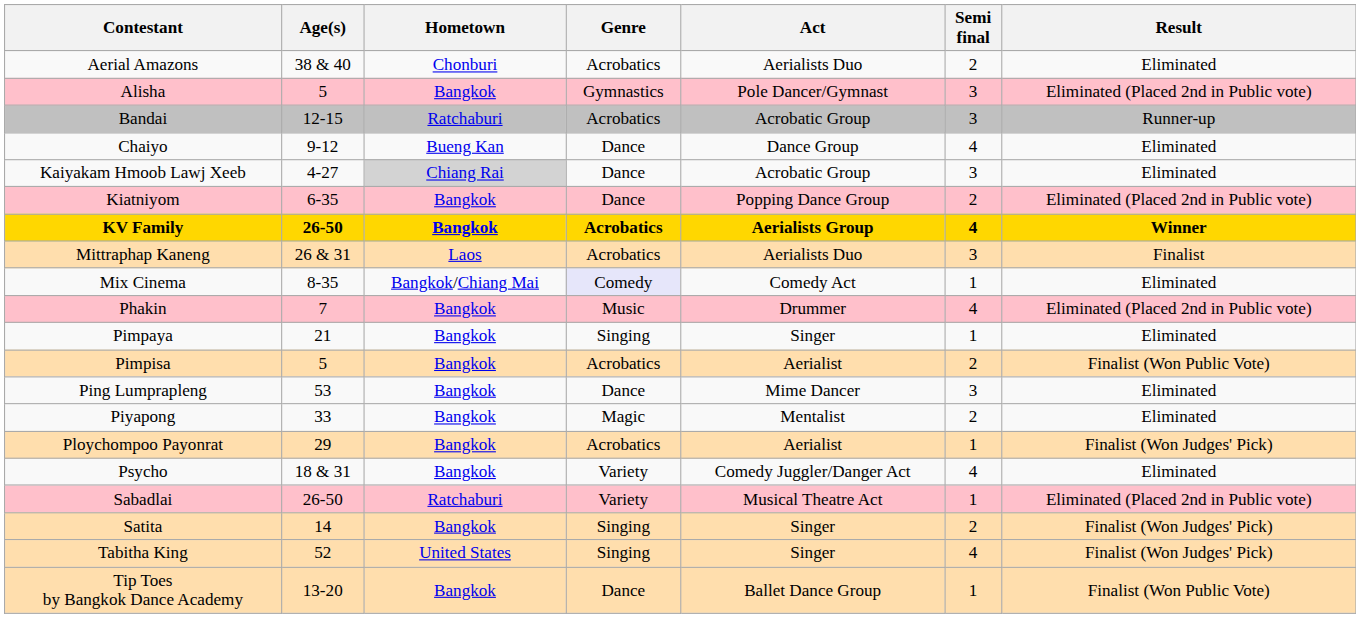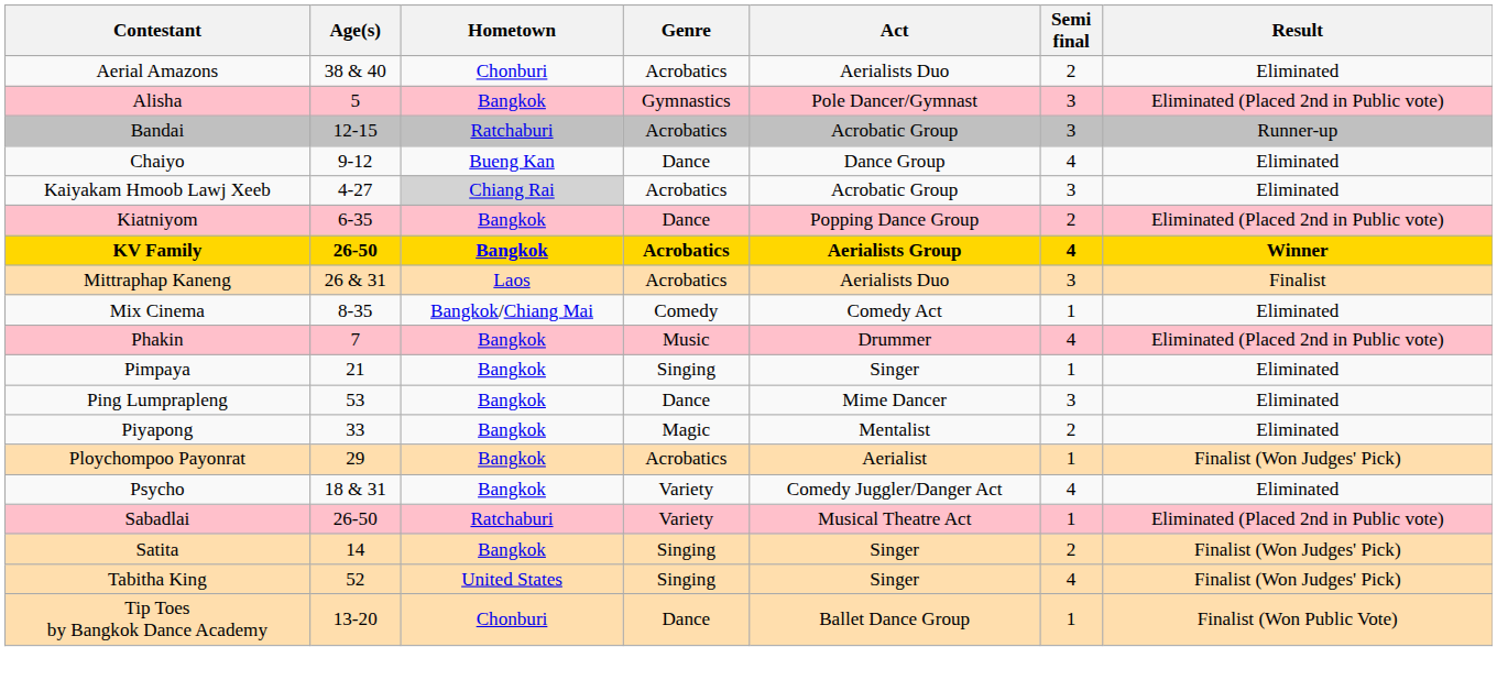 <table class="wikitable sortable" style="width:100%; text-align:center;">
 <tr>
 <th>Contestant</th>
 <th>Age(s)</th>
 <th>Hometown</th>
 <th>Genre</th>
 <th>Act</th>
 <th>Semi<br>final</th>
 <th>Result</th>
 </tr>
 <tr>
 <td>Aerial Amazons</td>
 <td>38 & 40</td>
 <td><a href='#'>Chonburi</a></td>
 <td>Acrobatics</td>
 <td>Aerialists Duo</td>
 <td>2</td>
 <td>Eliminated</td>
 </tr>
 <tr bgcolor=pink>
 <td>Alisha </td>
 <td>5</td>
 <td><a href='#'>Bangkok</a></td>
 <td>Gymnastics</td>
 <td>Pole Dancer/Gymnast</td>
 <td>3</td>
 <td>Eliminated (Placed 2nd in Public vote)</td>
 </tr>
 <tr bgcolor=silver>
 <td>Bandai </td>
 <td>12-15</td>
 <td><a href='#'>Ratchaburi</a></td>
 <td>Acrobatics</td>
 <td>Acrobatic Group</td>
 <td>3</td>
 <td>Runner-up</td>
 </tr>
 <tr>
 <td>Chaiyo</td>
 <td>9-12</td>
 <td><a href='#'>Bueng Kan</a></td>
 <td>Dance</td>
 <td>Dance Group</td>
 <td>4</td>
 <td>Eliminated</td>
 </tr>
 <tr>
 <td>Kaiyakam Hmoob Lawj Xeeb </td>
 <td>4-27</td>
 <td style="background: lightgrey;"><a href='#'>Chiang Rai</a></td>
-<td>Dance</td>
+<td>Acrobatics</td>
 <td>Acrobatic Group</td>
 <td>3</td>
 <td>Eliminated</td>
 </tr>
 <tr bgcolor=pink>
 <td>Kiatniyom</td>
 <td>6-35</td>
 <td><a href='#'>Bangkok</a></td>
 <td>Dance</td>
 <td>Popping Dance Group</td>
 <td>2</td>
 <td>Eliminated (Placed 2nd in Public vote)</td>
 </tr>
 <tr bgcolor=gold>
 <td><strong>KV Family</strong></td>
 <td><strong>26-50</strong></td>
 <td><strong><a href='#'>Bangkok</a></strong></td>
 <td><strong>Acrobatics</strong></td>
 <td><strong>Aerialists Group</strong></td>
 <td><strong>4</strong></td>
 <td><strong>Winner</strong></td>
 </tr>
 <tr bgcolor=NavajoWhite>
 <td>Mittraphap Kaneng </td>
 <td>26 & 31</td>
 <td><a href='#'>Laos</a></td>
 <td>Acrobatics</td>
 <td>Aerialists Duo</td>
 <td>3</td>
 <td>Finalist</td>
 </tr>
 <tr>
 <td>Mix Cinema</td>
 <td>8-35</td>
 <td><a href='#'>Bangkok</a>/<a href='#'>Chiang Mai</a></td>
-<td style="background: lavender;">Comedy</td>
+<td>Comedy</td>
 <td>Comedy Act</td>
 <td>1</td>
 <td>Eliminated</td>
 </tr>
 <tr bgcolor=pink>
 <td>Phakin</td>
 <td>7</td>
 <td><a href='#'>Bangkok</a></td>
 <td>Music</td>
 <td>Drummer</td>
 <td>4</td>
 <td>Eliminated (Placed 2nd in Public vote)</td>
 </tr>
 <tr>
 <td>Pimpaya</td>
 <td>21</td>
 <td><a href='#'>Bangkok</a></td>
 <td>Singing</td>
 <td>Singer</td>
 <td>1</td>
 <td>Eliminated</td>
-</tr>
-<tr bgcolor=navajowhite>
-<td>Pimpisa</td>
-<td>5</td>
-<td><a href='#'>Bangkok</a></td>
-<td>Acrobatics</td>
-<td>Aerialist</td>
-<td>2</td>
-<td>Finalist (Won Public Vote)</td>
 </tr>
 <tr>
 <td>Ping Lumprapleng</td>
 <td>53</td>
 <td><a href='#'>Bangkok</a></td>
 <td>Dance</td>
 <td>Mime Dancer</td>
 <td>3</td>
 <td>Eliminated</td>
 </tr>
 <tr>
 <td>Piyapong</td>
 <td>33</td>
 <td><a href='#'>Bangkok</a></td>
 <td>Magic</td>
 <td>Mentalist</td>
 <td>2</td>
 <td>Eliminated</td>
 </tr>
 <tr bgcolor=NavajoWhite>
 <td>Ploychompoo Payonrat </td>
 <td>29</td>
 <td><a href='#'>Bangkok</a></td>
 <td>Acrobatics</td>
 <td>Aerialist</td>
 <td>1</td>
 <td>Finalist (Won Judges' Pick)</td>
 </tr>
 <tr>
 <td>Psycho</td>
 <td>18 & 31</td>
 <td><a href='#'>Bangkok</a></td>
 <td>Variety</td>
 <td>Comedy Juggler/Danger Act</td>
 <td>4</td>
 <td>Eliminated</td>
 </tr>
 <tr bgcolor=pink>
 <td>Sabadlai</td>
 <td>26-50</td>
 <td><a href='#'>Ratchaburi</a></td>
 <td>Variety</td>
 <td>Musical Theatre Act</td>
 <td>1</td>
 <td>Eliminated (Placed 2nd in Public vote)</td>
 </tr>
 <tr bgcolor=NavajoWhite>
 <td>Satita </td>
 <td>14</td>
 <td><a href='#'>Bangkok</a></td>
 <td>Singing</td>
 <td>Singer</td>
 <td>2</td>
 <td>Finalist (Won Judges' Pick)</td>
 </tr>
 <tr bgcolor=NavajoWhite>
 <td>Tabitha King </td>
 <td>52</td>
 <td><a href='#'>United States</a></td>
 <td>Singing</td>
 <td>Singer</td>
 <td>4</td>
 <td>Finalist (Won Judges' Pick)</td>
 </tr>
 <tr bgcolor=NavajoWhite>
 <td>Tip Toes<br>by Bangkok Dance Academy</td>
 <td>13-20</td>
-<td><a href='#'>Bangkok</a></td>
+<td><a href='#'>Chonburi</a></td>
 <td>Dance</td>
 <td>Ballet Dance Group</td>
 <td>1</td>
 <td>Finalist (Won Public Vote)</td>
 </tr>
 </table>
